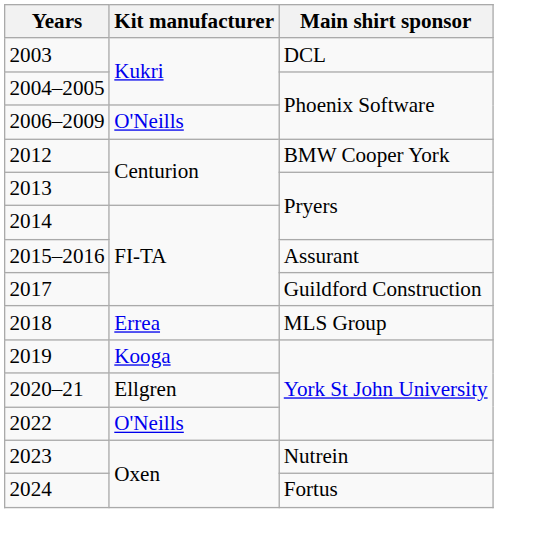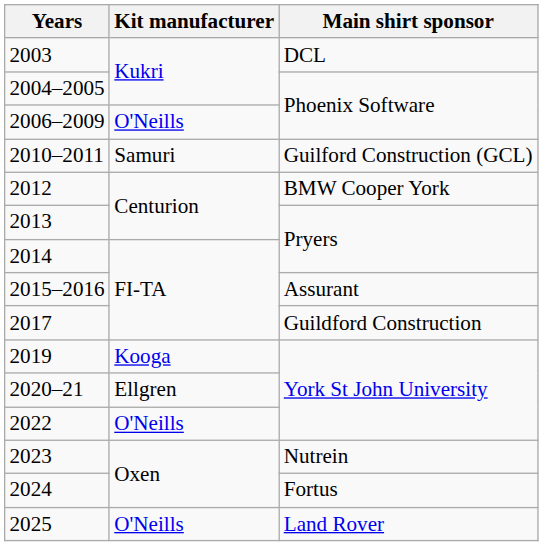 <table class="wikitable">
 <tr>
 <th>Years</th>
 <th>Kit manufacturer</th>
 <th>Main shirt sponsor</th>
 </tr>
 <tr>
 <td>2003</td>
 <td rowspan=2><a href='#'>Kukri</a></td>
 <td>DCL</td>
 </tr>
 <tr>
 <td>2004–2005</td>
 <td rowspan=2>Phoenix Software</td>
 </tr>
 <tr>
 <td>2006–2009</td>
 <td><a href='#'>O'Neills</a></td>
+</tr>
+<tr>
+<td>2010–2011</td>
+<td>Samuri</td>
+<td>Guilford Construction (GCL)</td>
 </tr>
 <tr>
 <td>2012</td>
 <td rowspan=2>Centurion</td>
 <td>BMW Cooper York</td>
 </tr>
 <tr>
 <td>2013</td>
 <td rowspan=2>Pryers</td>
 </tr>
 <tr>
 <td>2014</td>
 <td rowspan=3>FI-TA</td>
 </tr>
 <tr>
 <td>2015–2016</td>
 <td>Assurant</td>
 </tr>
 <tr>
 <td>2017</td>
 <td>Guildford Construction</td>
 </tr>
 <tr>
-<td>2018</td>
-<td><a href='#'>Errea</a></td>
-<td>MLS Group</td>
-</tr>
-<tr>
 <td>2019</td>
 <td><a href='#'>Kooga</a></td>
 <td rowspan=3><a href='#'>York St John University</a></td>
 </tr>
 <tr>
 <td>2020–21</td>
 <td>Ellgren</td>
 </tr>
 <tr>
 <td>2022</td>
 <td><a href='#'>O'Neills</a></td>
 </tr>
 <tr>
 <td>2023</td>
 <td rowspan=2>Oxen</td>
 <td>Nutrein</td>
 </tr>
 <tr>
 <td>2024</td>
 <td>Fortus</td>
 </tr>
+<tr>
+<td>2025</td>
+<td><a href='#'>O'Neills</a></td>
+<td><a href='#'>Land Rover</a></td>
+</tr>
 </table>
